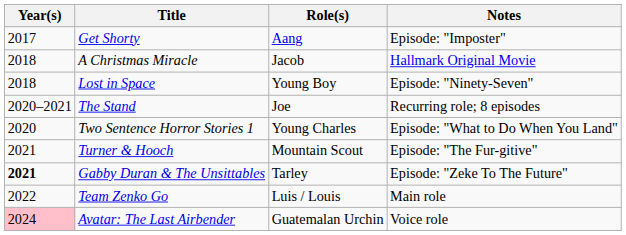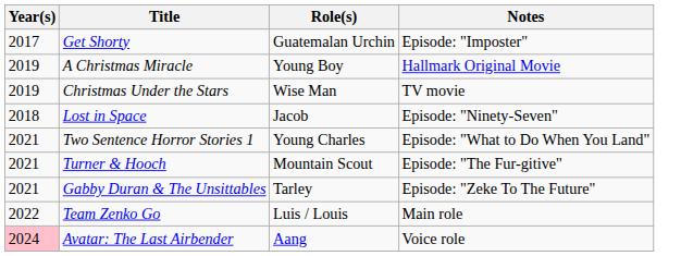 <table class="wikitable sortable plainrowheaders">
 <tr>
 <th scope="col">Year(s)</th>
 <th scope="col">Title</th>
 <th scope="col">Role(s)</th>
 <th scope="col">Notes</th>
 </tr>
 <tr>
 <td>2017</td>
 <td scope="row"><em><a href='#'>Get Shorty</a></em></td>
-<td><a href='#'>Aang</a></td>
+<td>Guatemalan Urchin</td>
 <td>Episode: "Imposter"</td>
 </tr>
 <tr>
-<td>2018</td>
+<td>2019</td>
 <td scope="row" data-sort-value="Christmas Miracle, A"><em>A Christmas Miracle</em></td>
-<td>Jacob</td>
+<td>Young Boy</td>
 <td><a href='#'>Hallmark Original Movie</a></td>
+</tr>
+<tr>
+<td>2019</td>
+<td scope="row"><em>Christmas Under the Stars</em></td>
+<td>Wise Man</td>
+<td>TV movie</td>
 </tr>
 <tr>
 <td>2018</td>
 <td scope="row"><em><a href='#'>Lost in Space</a></em></td>
-<td>Young Boy</td>
+<td>Jacob</td>
 <td>Episode: "Ninety-Seven"</td>
 </tr>
 <tr>
-<td>2020–2021</td>
-<td scope="row" data-sort-value="Stand, The"><em><a href='#'>The Stand</a></em></td>
-<td>Joe</td>
-<td>Recurring role; 8 episodes</td>
-</tr>
-<tr>
-<td>2020</td>
+<td>2021</td>
 <td scope="row"><em>Two Sentence Horror Stories 1</em></td>
 <td>Young Charles</td>
 <td>Episode: "What to Do When You Land"</td>
 </tr>
 <tr>
 <td>2021</td>
 <td scope="row"><em><a href='#'>Turner & Hooch</a></em></td>
 <td>Mountain Scout</td>
 <td>Episode: "The Fur-gitive"</td>
 </tr>
 <tr>
-<td><strong>2021</strong></td>
+<td>2021</td>
 <td scope="row"><em><a href='#'>Gabby Duran & The Unsittables</a></em></td>
 <td>Tarley</td>
 <td>Episode: "Zeke To The Future"</td>
 </tr>
 <tr>
 <td>2022</td>
 <td scope="row"><em><a href='#'>Team Zenko Go</a></em></td>
 <td>Luis / Louis</td>
 <td>Main role</td>
 </tr>
 <tr>
 <td style="background: pink;">2024</td>
 <td scope="row"><em><a href='#'>Avatar: The Last Airbender</a></em></td>
-<td>Guatemalan Urchin</td>
+<td><a href='#'>Aang</a></td>
 <td>Voice role</td>
 </tr>
 </table>
